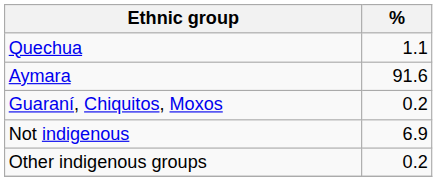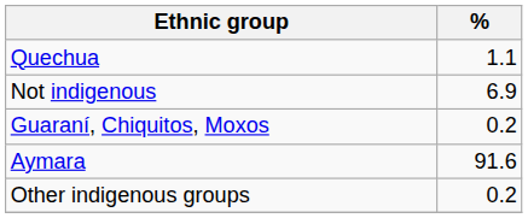 <table class="wikitable" border="1" style="width:30%;" border="1">
 <tr bgcolor=#EFEFEF>
 <th><strong>Ethnic group</strong></th>
 <th><strong>%</strong></th>
 </tr>
 <tr>
 <td><a href='#'>Quechua</a></td>
 <td align="right">1.1</td>
 </tr>
 <tr>
-<td><a href='#'>Aymara</a></td>
-<td align="right">91.6</td>
+<td>Not <a href='#'>indigenous</a></td>
+<td align="right">6.9</td>
 </tr>
 <tr>
 <td><a href='#'>Guaraní</a>, <a href='#'>Chiquitos</a>, <a href='#'>Moxos</a></td>
 <td align="right">0.2</td>
 </tr>
 <tr>
-<td>Not <a href='#'>indigenous</a></td>
-<td align="right">6.9</td>
+<td><a href='#'>Aymara</a></td>
+<td align="right">91.6</td>
 </tr>
 <tr>
 <td>Other indigenous groups</td>
 <td align="right">0.2</td>
 </tr>
 <tr>
 </tr>
 </table>
